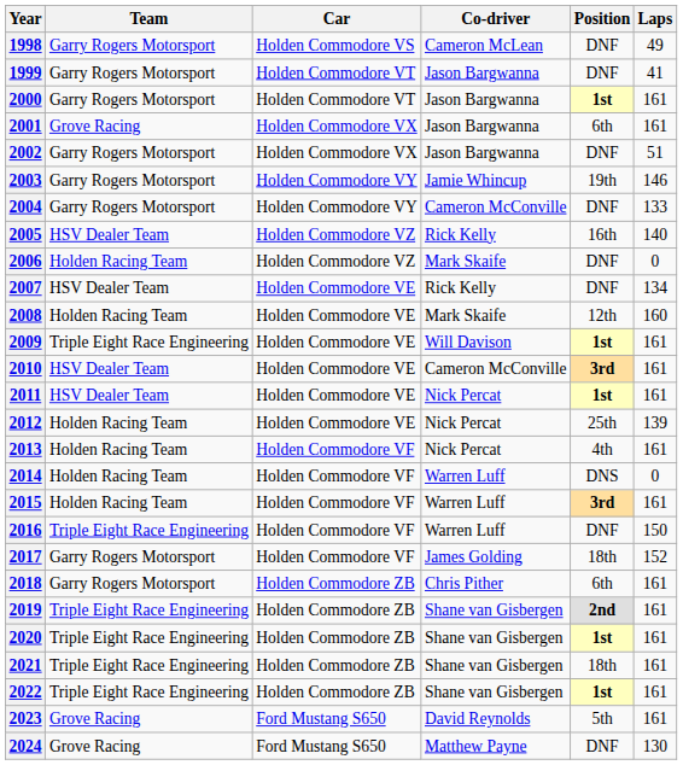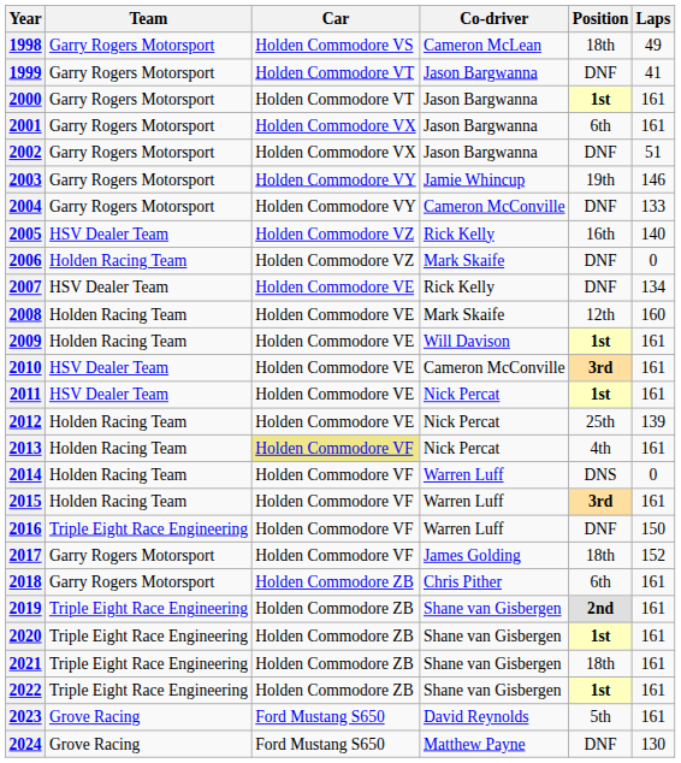 <table class="wikitable" style="font-size: 95%;">
 <tr>
 <th>Year</th>
 <th>Team</th>
 <th>Car</th>
 <th>Co-driver</th>
 <th>Position</th>
 <th>Laps</th>
 </tr>
 <tr>
 <th><a href='#'>1998</a></th>
 <td><a href='#'>Garry Rogers Motorsport</a></td>
 <td><a href='#'>Holden Commodore VS</a></td>
 <td> <a href='#'>Cameron McLean</a></td>
-<td align="center">DNF</td>
+<td align="center">18th</td>
 <td align="center">49</td>
 </tr>
 <tr>
 <th><a href='#'>1999</a></th>
 <td>Garry Rogers Motorsport</td>
 <td><a href='#'>Holden Commodore VT</a></td>
 <td> <a href='#'>Jason Bargwanna</a></td>
 <td align="center">DNF</td>
 <td align="center">41</td>
 </tr>
 <tr>
 <th><a href='#'>2000</a></th>
 <td>Garry Rogers Motorsport</td>
 <td>Holden Commodore VT</td>
 <td> Jason Bargwanna</td>
 <td align="center" style="background:#ffffbf;"><strong>1st</strong></td>
 <td align="center">161</td>
 </tr>
 <tr>
 <th><a href='#'>2001</a></th>
-<td><a href='#'>Grove Racing</a></td>
+<td>Garry Rogers Motorsport</td>
 <td><a href='#'>Holden Commodore VX</a></td>
 <td> Jason Bargwanna</td>
 <td align="center">6th</td>
 <td align="center">161</td>
 </tr>
 <tr>
 <th><a href='#'>2002</a></th>
 <td>Garry Rogers Motorsport</td>
 <td>Holden Commodore VX</td>
 <td> Jason Bargwanna</td>
 <td align="center">DNF</td>
 <td align="center">51</td>
 </tr>
 <tr>
 <th><a href='#'>2003</a></th>
 <td>Garry Rogers Motorsport</td>
 <td><a href='#'>Holden Commodore VY</a></td>
 <td> <a href='#'>Jamie Whincup</a></td>
 <td align="center">19th</td>
 <td align="center">146</td>
 </tr>
 <tr>
 <th><a href='#'>2004</a></th>
 <td>Garry Rogers Motorsport</td>
 <td>Holden Commodore VY</td>
 <td> <a href='#'>Cameron McConville</a></td>
 <td align="center">DNF</td>
 <td align="center">133</td>
 </tr>
 <tr>
 <th><a href='#'>2005</a></th>
 <td><a href='#'>HSV Dealer Team</a></td>
 <td><a href='#'>Holden Commodore VZ</a></td>
 <td> <a href='#'>Rick Kelly</a></td>
 <td align="center">16th</td>
 <td align="center">140</td>
 </tr>
 <tr>
 <th><a href='#'>2006</a></th>
 <td><a href='#'>Holden Racing Team</a></td>
 <td>Holden Commodore VZ</td>
 <td> <a href='#'>Mark Skaife</a></td>
 <td align="center">DNF</td>
 <td align="center">0</td>
 </tr>
 <tr>
 <th><a href='#'>2007</a></th>
 <td>HSV Dealer Team</td>
 <td><a href='#'>Holden Commodore VE</a></td>
 <td> Rick Kelly</td>
 <td align="center">DNF</td>
 <td align="center">134</td>
 </tr>
 <tr>
 <th><a href='#'>2008</a></th>
 <td>Holden Racing Team</td>
 <td>Holden Commodore VE</td>
 <td> Mark Skaife</td>
 <td align="center">12th</td>
 <td align="center">160</td>
 </tr>
 <tr>
 <th><a href='#'>2009</a></th>
-<td>Triple Eight Race Engineering</td>
+<td>Holden Racing Team</td>
 <td>Holden Commodore VE</td>
 <td> <a href='#'>Will Davison</a></td>
 <td align="center" style="background:#ffffbf;"><strong>1st</strong></td>
 <td align="center">161</td>
 </tr>
 <tr>
 <th><a href='#'>2010</a></th>
 <td><a href='#'>HSV Dealer Team</a></td>
 <td>Holden Commodore VE</td>
 <td> Cameron McConville</td>
 <td align="center" style="background:#ffdf9f;"><strong>3rd</strong></td>
 <td align="center">161</td>
 </tr>
 <tr>
 <th><a href='#'>2011</a></th>
 <td><a href='#'>HSV Dealer Team</a></td>
 <td>Holden Commodore VE</td>
 <td> <a href='#'>Nick Percat</a></td>
 <td align="center" style="background:#ffffbf;"><strong>1st</strong></td>
 <td align="center">161</td>
 </tr>
 <tr>
 <th><a href='#'>2012</a></th>
 <td>Holden Racing Team</td>
 <td>Holden Commodore VE</td>
 <td> Nick Percat</td>
 <td align="center">25th</td>
 <td align="center">139</td>
 </tr>
 <tr>
 <th><a href='#'>2013</a></th>
 <td>Holden Racing Team</td>
-<td><a href='#'>Holden Commodore VF</a></td>
+<td style="background: khaki;"><a href='#'>Holden Commodore VF</a></td>
 <td> Nick Percat</td>
 <td align="center">4th</td>
 <td align="center">161</td>
 </tr>
 <tr>
 <th><a href='#'>2014</a></th>
 <td>Holden Racing Team</td>
 <td>Holden Commodore VF</td>
 <td> <a href='#'>Warren Luff</a></td>
 <td align="center">DNS</td>
 <td align="center">0</td>
 </tr>
 <tr>
 <th><a href='#'>2015</a></th>
 <td>Holden Racing Team</td>
 <td>Holden Commodore VF</td>
 <td> Warren Luff</td>
 <td align="center" style="background:#ffdf9f;"><strong>3rd</strong></td>
 <td align="center">161</td>
 </tr>
 <tr>
 <th><a href='#'>2016</a></th>
 <td><a href='#'>Triple Eight Race Engineering</a></td>
 <td>Holden Commodore VF</td>
 <td> Warren Luff</td>
 <td align="center">DNF</td>
 <td align="center">150</td>
 </tr>
 <tr>
 <th><a href='#'>2017</a></th>
 <td>Garry Rogers Motorsport</td>
 <td>Holden Commodore VF</td>
 <td> <a href='#'>James Golding</a></td>
 <td align="center">18th</td>
 <td align="center">152</td>
 </tr>
 <tr>
 <th><a href='#'>2018</a></th>
 <td>Garry Rogers Motorsport</td>
 <td><a href='#'>Holden Commodore ZB</a></td>
 <td> <a href='#'>Chris Pither</a></td>
 <td align="center">6th</td>
 <td align="center">161</td>
 </tr>
 <tr>
 <th><a href='#'>2019</a></th>
 <td><a href='#'>Triple Eight Race Engineering</a></td>
 <td>Holden Commodore ZB</td>
 <td> <a href='#'>Shane van Gisbergen</a></td>
 <td align="center" style="background:#dfdfdf;"><strong>2nd</strong></td>
 <td align="center">161</td>
 </tr>
 <tr>
 <th><a href='#'>2020</a></th>
 <td>Triple Eight Race Engineering</td>
 <td>Holden Commodore ZB</td>
 <td> Shane van Gisbergen</td>
 <td align="center" style="background:#ffffbf;"><strong>1st</strong></td>
 <td align="center">161</td>
 </tr>
 <tr>
 <th><a href='#'>2021</a></th>
 <td>Triple Eight Race Engineering</td>
 <td>Holden Commodore ZB</td>
 <td> Shane van Gisbergen</td>
 <td align="center">18th</td>
 <td align="center">161</td>
 </tr>
 <tr>
 <th><a href='#'>2022</a></th>
 <td>Triple Eight Race Engineering</td>
 <td>Holden Commodore ZB</td>
 <td> Shane van Gisbergen</td>
 <td align="center" style="background:#ffffbf;"><strong>1st</strong></td>
 <td align="center">161</td>
 </tr>
 <tr>
 <th><a href='#'>2023</a></th>
 <td><a href='#'>Grove Racing</a></td>
 <td><a href='#'>Ford Mustang S650</a></td>
 <td> <a href='#'>David Reynolds</a></td>
 <td align="center">5th</td>
 <td align="center">161</td>
 </tr>
 <tr>
 <th><a href='#'>2024</a></th>
 <td>Grove Racing</td>
 <td>Ford Mustang S650</td>
 <td> <a href='#'>Matthew Payne</a></td>
 <td align="center">DNF</td>
 <td align="center">130</td>
 </tr>
 </table>
